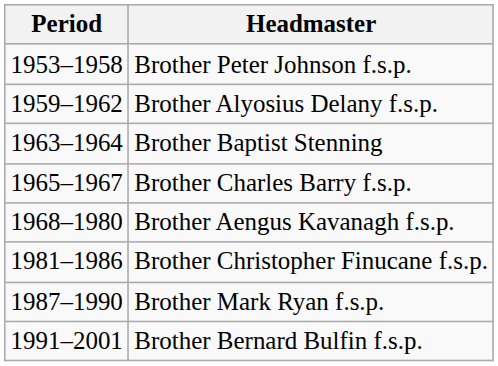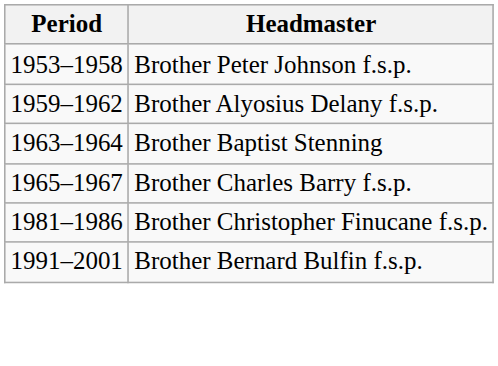 <table class="wikitable">
 <tr>
 <th>Period</th>
 <th>Headmaster</th>
 </tr>
 <tr>
 <td>1953–1958</td>
 <td>Brother Peter Johnson f.s.p.</td>
 </tr>
 <tr>
 <td>1959–1962</td>
 <td>Brother Alyosius Delany f.s.p.</td>
 </tr>
 <tr>
 <td>1963–1964</td>
 <td>Brother Baptist Stenning</td>
 </tr>
 <tr>
 <td>1965–1967</td>
 <td>Brother Charles Barry f.s.p.</td>
 </tr>
 <tr>
-<td>1968–1980</td>
-<td>Brother Aengus Kavanagh f.s.p.</td>
-</tr>
-<tr>
 <td>1981–1986</td>
 <td>Brother Christopher Finucane f.s.p.</td>
-</tr>
-<tr>
-<td>1987–1990</td>
-<td>Brother Mark Ryan f.s.p.</td>
 </tr>
 <tr>
 <td>1991–2001</td>
 <td>Brother Bernard Bulfin f.s.p.</td>
 </tr>
 </table>
